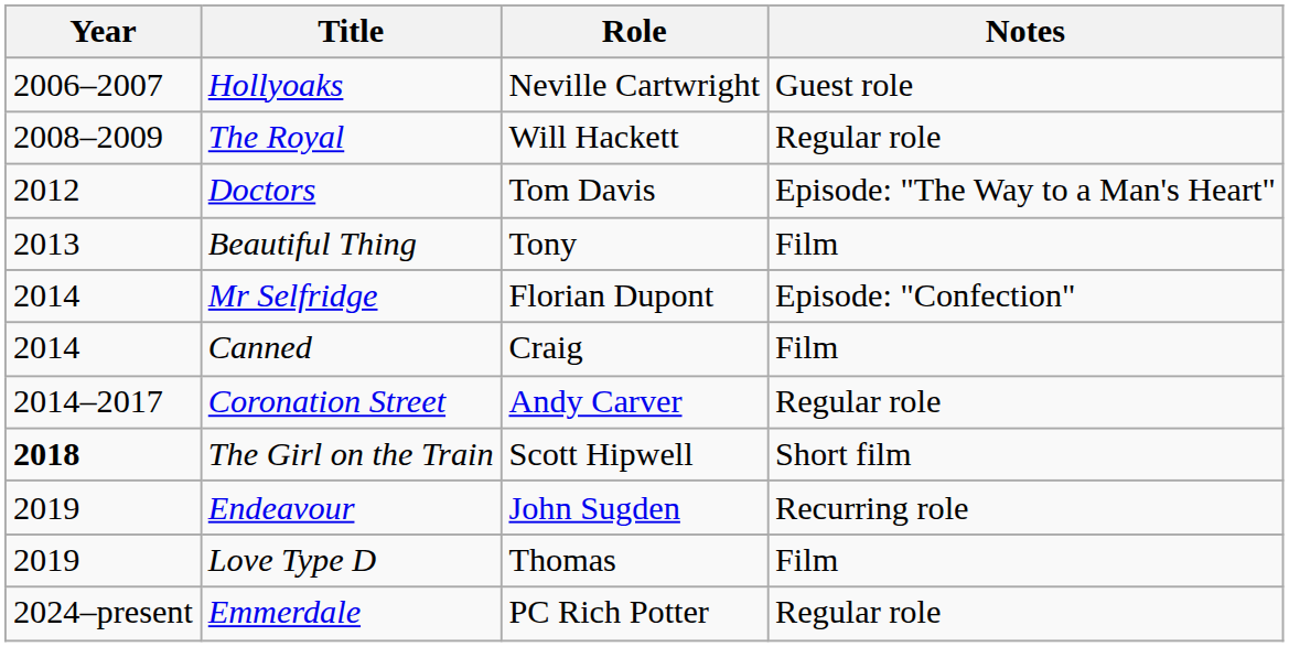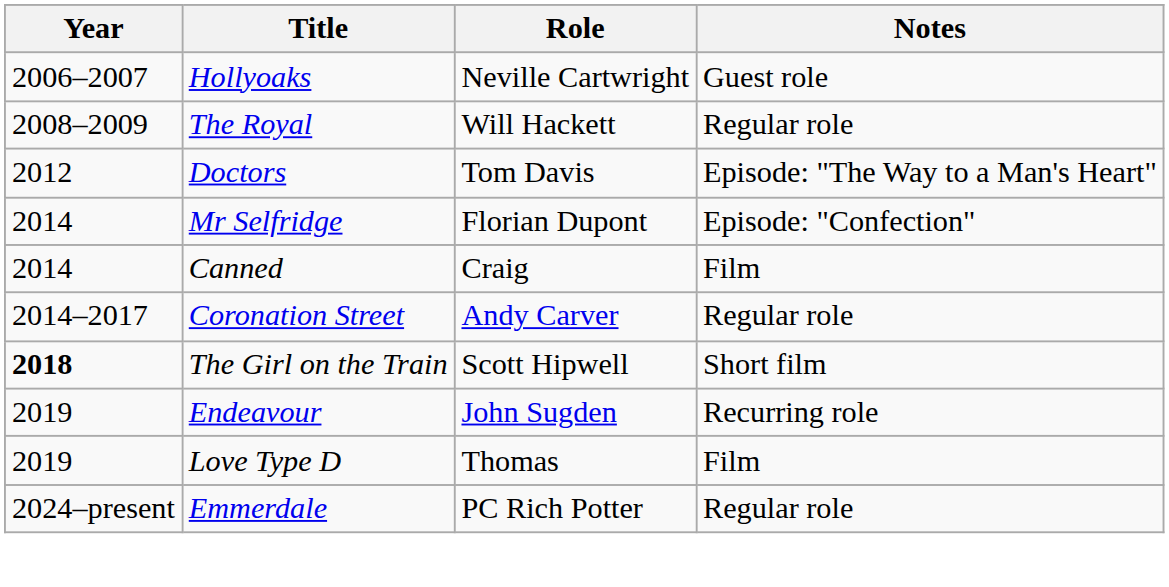 <table class="wikitable">
 <tr>
 <th>Year</th>
 <th>Title</th>
 <th>Role</th>
 <th>Notes</th>
 </tr>
 <tr>
 <td>2006–2007</td>
 <td><em><a href='#'>Hollyoaks</a></em></td>
 <td>Neville Cartwright</td>
 <td>Guest role</td>
 </tr>
 <tr>
 <td>2008–2009</td>
 <td><em><a href='#'>The Royal</a></em></td>
 <td>Will Hackett</td>
 <td>Regular role</td>
 </tr>
 <tr>
 <td>2012</td>
 <td><em><a href='#'>Doctors</a></em></td>
 <td>Tom Davis</td>
 <td>Episode: "The Way to a Man's Heart"</td>
-</tr>
-<tr>
-<td>2013</td>
-<td><em>Beautiful Thing</em></td>
-<td>Tony</td>
-<td>Film</td>
 </tr>
 <tr>
 <td>2014</td>
 <td><em><a href='#'>Mr Selfridge</a></em></td>
 <td>Florian Dupont</td>
 <td>Episode: "Confection"</td>
 </tr>
 <tr>
 <td>2014</td>
 <td><em>Canned</em></td>
 <td>Craig</td>
 <td>Film</td>
 </tr>
 <tr>
 <td>2014–2017</td>
 <td><em><a href='#'>Coronation Street</a></em></td>
 <td><a href='#'>Andy Carver</a></td>
 <td>Regular role</td>
 </tr>
 <tr>
 <td><strong>2018</strong></td>
 <td><em>The Girl on the Train</em></td>
 <td>Scott Hipwell</td>
 <td>Short film</td>
 </tr>
 <tr>
 <td>2019</td>
 <td><em><a href='#'>Endeavour</a></em></td>
 <td><a href='#'>John Sugden</a></td>
 <td>Recurring role</td>
 </tr>
 <tr>
 <td>2019</td>
 <td><em>Love Type D</em></td>
 <td>Thomas</td>
 <td>Film</td>
 </tr>
 <tr>
 <td>2024–present</td>
 <td><em><a href='#'>Emmerdale</a></em></td>
 <td>PC Rich Potter</td>
 <td>Regular role</td>
 </tr>
 </table>
